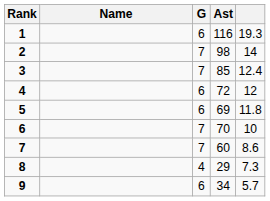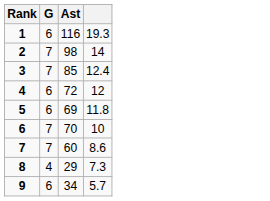 <table class="wikitable" style="text-align:center; font-size:90%;">
 <tr>
 <th width=10px>Rank</th>
-<th width=175px>Name</th>
 <th width=15px>G</th>
 <th width=10px>Ast</th>
 <th width=10px></th>
 </tr>
 <tr>
 <td><strong>1</strong></td>
-<td align=left><strong></strong></td>
 <td>6</td>
 <td>116</td>
 <td>19.3</td>
 </tr>
 <tr>
 <td><strong>2</strong></td>
-<td align=left></td>
 <td>7</td>
 <td>98</td>
 <td>14</td>
 </tr>
 <tr>
 <td><strong>3</strong></td>
-<td align=left></td>
 <td>7</td>
 <td>85</td>
 <td>12.4</td>
 </tr>
 <tr>
 <td><strong>4</strong></td>
-<td align=left></td>
 <td>6</td>
 <td>72</td>
 <td>12</td>
 </tr>
 <tr>
 <td><strong>5</strong></td>
-<td align=left></td>
 <td>6</td>
 <td>69</td>
 <td>11.8</td>
 </tr>
 <tr>
 <td><strong>6</strong></td>
-<td align=left></td>
 <td>7</td>
 <td>70</td>
 <td>10</td>
 </tr>
 <tr>
 <td><strong>7</strong></td>
-<td align=left></td>
 <td>7</td>
 <td>60</td>
 <td>8.6</td>
 </tr>
 <tr>
 <td><strong>8</strong></td>
-<td align=left></td>
 <td>4</td>
 <td>29</td>
 <td>7.3</td>
 </tr>
 <tr>
 <td><strong>9</strong></td>
-<td align=left></td>
 <td>6</td>
 <td>34</td>
 <td>5.7</td>
 </tr>
 </table>
